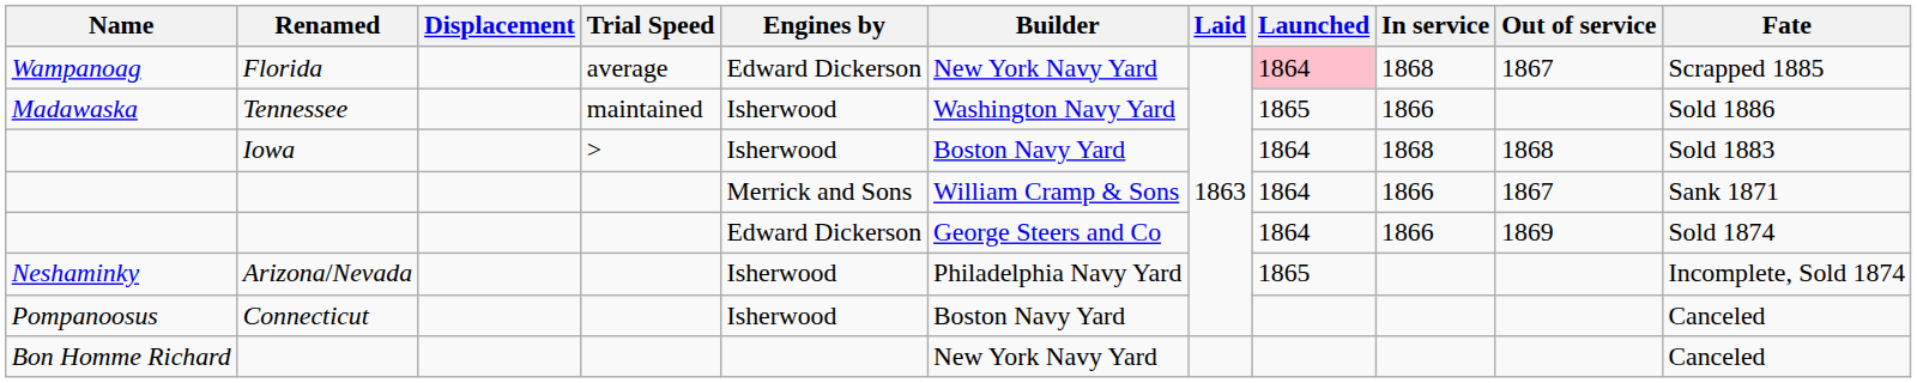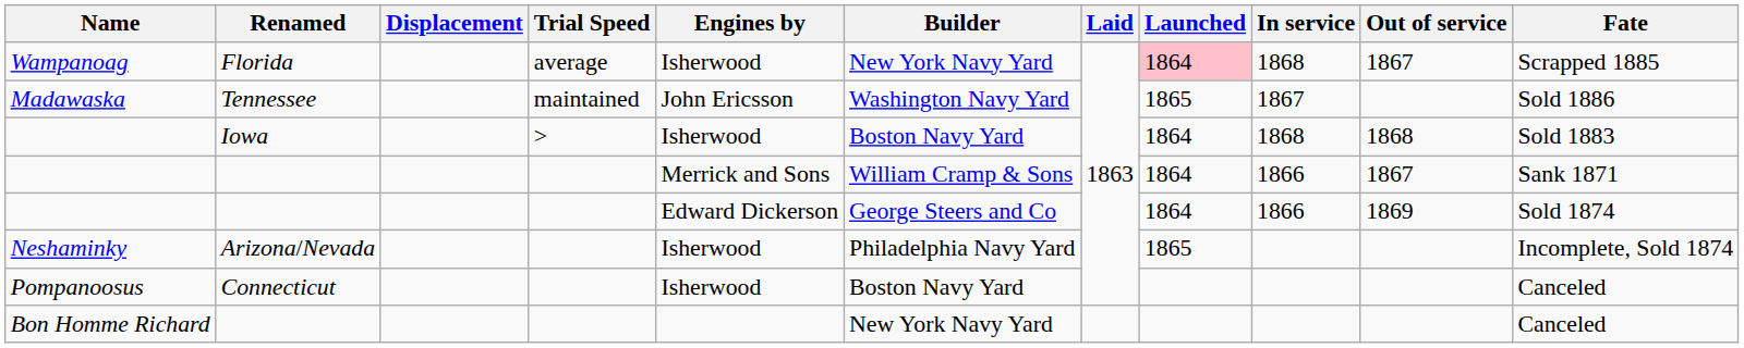 <table class="wikitable">
 <tr>
 <th>Name</th>
 <th>Renamed</th>
 <th><a href='#'>Displacement</a></th>
 <th>Trial Speed</th>
 <th>Engines by</th>
 <th>Builder</th>
 <th><a href='#'>Laid</a></th>
 <th><a href='#'>Launched</a></th>
 <th>In service</th>
 <th>Out of service</th>
 <th>Fate</th>
 </tr>
 <tr>
 <td><em><a href='#'>Wampanoag</a></em></td>
 <td><em>Florida</em></td>
 <td></td>
 <td> average</td>
-<td>Edward Dickerson</td>
+<td>Isherwood</td>
 <td><a href='#'>New York Navy Yard</a></td>
 <td rowspan="7">1863</td>
 <td style="background: pink;">1864</td>
 <td>1868</td>
 <td>1867</td>
 <td>Scrapped 1885</td>
 </tr>
 <tr>
 <td><em><a href='#'>Madawaska</a></em></td>
 <td><em>Tennessee</em></td>
 <td></td>
 <td> maintained</td>
-<td>Isherwood</td>
+<td>John Ericsson</td>
 <td><a href='#'>Washington Navy Yard</a></td>
 <td>1865</td>
-<td>1866</td>
+<td>1867</td>
 <td></td>
 <td>Sold 1886</td>
 </tr>
 <tr>
 <td></td>
 <td><em>Iowa</em></td>
 <td></td>
 <td>></td>
 <td>Isherwood</td>
 <td><a href='#'>Boston Navy Yard</a></td>
 <td>1864</td>
 <td>1868</td>
 <td>1868</td>
 <td>Sold 1883</td>
 </tr>
 <tr>
 <td></td>
 <td></td>
 <td></td>
 <td></td>
 <td>Merrick and Sons</td>
 <td><a href='#'>William Cramp & Sons</a></td>
 <td>1864</td>
 <td>1866</td>
 <td>1867</td>
 <td>Sank 1871</td>
 </tr>
 <tr>
 <td></td>
 <td></td>
 <td></td>
 <td></td>
 <td>Edward Dickerson</td>
 <td><a href='#'>George Steers and Co</a></td>
 <td>1864</td>
 <td>1866</td>
 <td>1869</td>
 <td>Sold 1874</td>
 </tr>
 <tr>
 <td><em><a href='#'>Neshaminky</a></em></td>
 <td><em>Arizona</em>/<em>Nevada</em></td>
 <td></td>
 <td></td>
 <td>Isherwood</td>
 <td>Philadelphia Navy Yard</td>
 <td>1865</td>
 <td></td>
 <td></td>
 <td>Incomplete, Sold 1874</td>
 </tr>
 <tr>
 <td><em>Pompanoosus</em></td>
 <td><em>Connecticut</em></td>
 <td></td>
 <td></td>
 <td>Isherwood</td>
 <td>Boston Navy Yard</td>
 <td></td>
 <td></td>
 <td></td>
 <td>Canceled</td>
 </tr>
 <tr>
 <td><em>Bon Homme Richard</em></td>
 <td></td>
 <td></td>
 <td></td>
 <td></td>
 <td>New York Navy Yard</td>
 <td></td>
 <td></td>
 <td></td>
 <td></td>
 <td>Canceled</td>
 </tr>
 </table>
